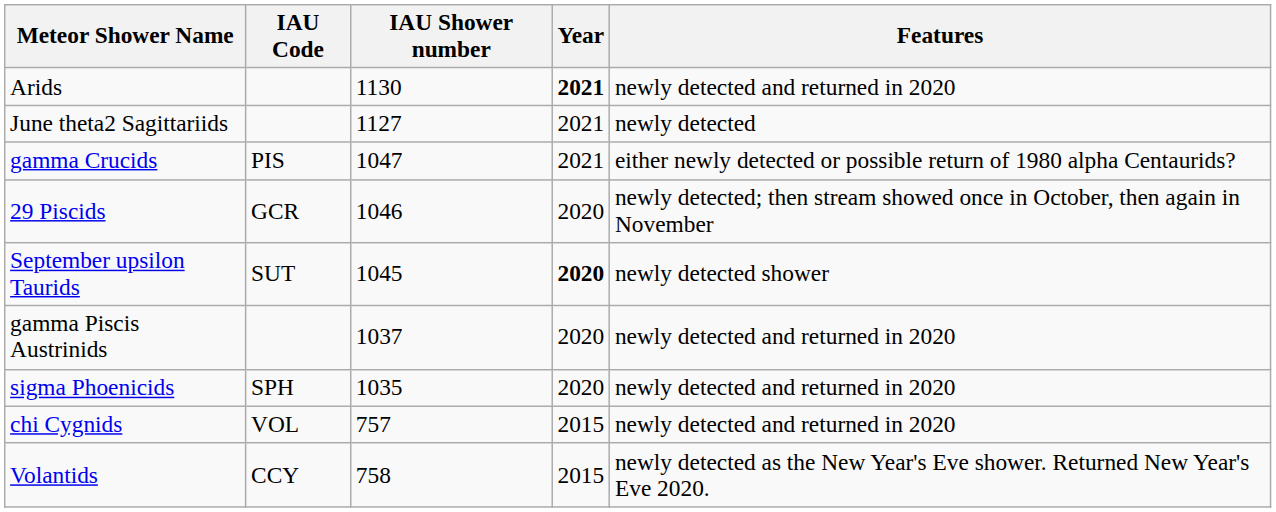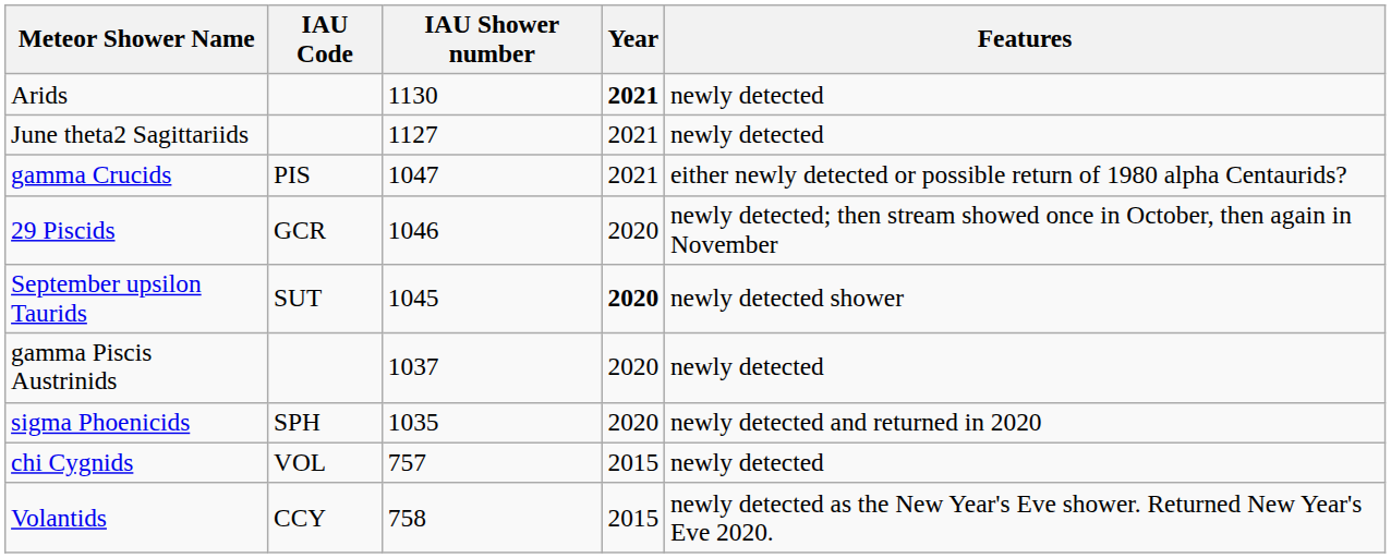 <table class="wikitable">
 <tr>
 <th>Meteor Shower Name</th>
 <th>IAU Code</th>
 <th>IAU Shower number</th>
 <th>Year</th>
 <th>Features</th>
 </tr>
 <tr>
 <td>Arids</td>
 <td></td>
 <td>1130</td>
 <td><strong>2021</strong></td>
-<td>newly detected and returned in 2020</td>
+<td>newly detected</td>
 </tr>
 <tr>
 <td>June theta2 Sagittariids</td>
 <td></td>
 <td>1127</td>
 <td>2021</td>
 <td>newly detected</td>
 </tr>
 <tr>
 <td><a href='#'>gamma Crucids</a>  </td>
 <td>PIS</td>
 <td>1047</td>
 <td>2021</td>
 <td>either newly detected or possible return of 1980 alpha Centaurids?</td>
 </tr>
 <tr>
 <td><a href='#'>29 Piscids</a></td>
 <td>GCR</td>
 <td>1046</td>
 <td>2020</td>
 <td>newly detected; then stream showed once in October, then again in November</td>
 </tr>
 <tr>
 <td><a href='#'>September upsilon Taurids</a></td>
 <td>SUT</td>
 <td>1045</td>
 <td><strong>2020</strong></td>
 <td>newly detected shower</td>
 </tr>
 <tr>
 <td>gamma Piscis Austrinids</td>
 <td></td>
 <td>1037</td>
 <td>2020</td>
-<td>newly detected and returned in 2020</td>
+<td>newly detected</td>
 </tr>
 <tr>
 <td><a href='#'>sigma Phoenicids</a></td>
 <td>SPH</td>
 <td>1035</td>
 <td>2020</td>
 <td>newly detected and returned in 2020</td>
 </tr>
 <tr>
 <td><a href='#'>chi Cygnids</a></td>
 <td>VOL</td>
 <td>757</td>
 <td>2015</td>
-<td>newly detected and returned in 2020</td>
+<td>newly detected</td>
 </tr>
 <tr>
 <td><a href='#'>Volantids</a></td>
 <td>CCY</td>
 <td>758</td>
 <td>2015</td>
 <td>newly detected as the New Year's Eve shower. Returned New Year's Eve 2020.</td>
 </tr>
 </table>
